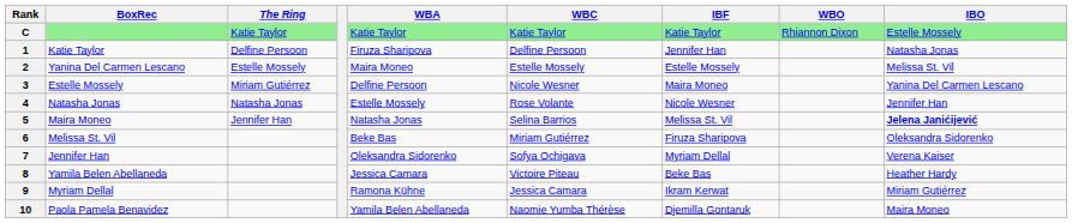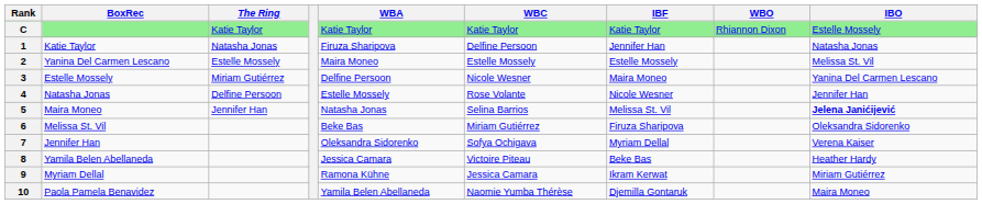 <table class="wikitable" style="text-align:left; font-size:80%; width:100%;">
 <tr>
 <th>Rank</th>
 <th><a href='#'>BoxRec</a></th>
 <th><em><a href='#'>The Ring</a></em></th>
 <th rowspan="12" style="width:1%;"></th>
 <th><a href='#'>WBA</a></th>
 <th><a href='#'>WBC</a></th>
 <th><a href='#'>IBF</a></th>
 <th><a href='#'>WBO</a></th>
 <th><a href='#'>IBO</a></th>
 </tr>
 <tr style="background:lightgreen;">
 <th scope="row">C</th>
 <td></td>
 <td> <a href='#'>Katie Taylor</a></td>
 <td> <a href='#'>Katie Taylor</a></td>
 <td> <a href='#'>Katie Taylor</a></td>
 <td> <a href='#'>Katie Taylor</a></td>
 <td> <a href='#'>Rhiannon Dixon</a></td>
 <td> <a href='#'>Estelle Mossely</a></td>
 </tr>
 <tr>
 <th scope="row">1</th>
 <td> <a href='#'>Katie Taylor</a></td>
-<td> <a href='#'>Delfine Persoon</a></td>
+<td> <a href='#'>Natasha Jonas</a></td>
 <td> <a href='#'>Firuza Sharipova</a></td>
 <td> <a href='#'>Delfine Persoon</a></td>
 <td> <a href='#'>Jennifer Han</a></td>
 <td></td>
 <td> <a href='#'>Natasha Jonas</a></td>
 </tr>
 <tr>
 <th scope="row">2</th>
 <td> <a href='#'>Yanina Del Carmen Lescano</a></td>
 <td> <a href='#'>Estelle Mossely</a></td>
 <td> <a href='#'>Maira Moneo</a></td>
 <td> <a href='#'>Estelle Mossely</a></td>
 <td> <a href='#'>Estelle Mossely</a></td>
 <td></td>
 <td> <a href='#'>Melissa St. Vil</a></td>
 </tr>
 <tr>
 <th scope="row">3</th>
 <td> <a href='#'>Estelle Mossely</a></td>
 <td> <a href='#'>Miriam Gutiérrez</a></td>
 <td> <a href='#'>Delfine Persoon</a></td>
 <td> <a href='#'>Nicole Wesner</a></td>
 <td> <a href='#'>Maira Moneo</a></td>
 <td></td>
 <td> <a href='#'>Yanina Del Carmen Lescano</a></td>
 </tr>
 <tr>
 <th scope="row">4</th>
 <td> <a href='#'>Natasha Jonas</a></td>
-<td> <a href='#'>Natasha Jonas</a></td>
+<td> <a href='#'>Delfine Persoon</a></td>
 <td> <a href='#'>Estelle Mossely</a></td>
 <td> <a href='#'>Rose Volante</a></td>
 <td> <a href='#'>Nicole Wesner</a></td>
 <td></td>
 <td> <a href='#'>Jennifer Han</a></td>
 </tr>
 <tr>
 <th scope="row">5</th>
 <td> <a href='#'>Maira Moneo</a></td>
 <td> <a href='#'>Jennifer Han</a></td>
 <td> <a href='#'>Natasha Jonas</a></td>
 <td> <a href='#'>Selina Barrios</a></td>
 <td> <a href='#'>Melissa St. Vil</a></td>
 <td></td>
 <td><strong> <a href='#'>Jelena Janićijević</a></strong></td>
 </tr>
 <tr>
 <th scope="row">6</th>
 <td> <a href='#'>Melissa St. Vil</a></td>
 <td></td>
 <td> <a href='#'>Beke Bas</a></td>
 <td> <a href='#'>Miriam Gutiérrez</a></td>
 <td> <a href='#'>Firuza Sharipova</a></td>
 <td></td>
 <td> <a href='#'>Oleksandra Sidorenko</a></td>
 </tr>
 <tr>
 <th scope="row">7</th>
 <td> <a href='#'>Jennifer Han</a></td>
 <td></td>
 <td> <a href='#'>Oleksandra Sidorenko</a></td>
 <td> <a href='#'>Sofya Ochigava</a></td>
 <td> <a href='#'>Myriam Dellal</a></td>
 <td></td>
 <td> <a href='#'>Verena Kaiser</a></td>
 </tr>
 <tr>
 <th scope="row">8</th>
 <td> <a href='#'>Yamila Belen Abellaneda</a></td>
 <td></td>
 <td> <a href='#'>Jessica Camara</a></td>
 <td> <a href='#'>Victoire Piteau</a></td>
 <td> <a href='#'>Beke Bas</a></td>
 <td></td>
 <td> <a href='#'>Heather Hardy</a></td>
 </tr>
 <tr>
 <th scope="row">9</th>
 <td> <a href='#'>Myriam Dellal</a></td>
 <td></td>
 <td> <a href='#'>Ramona Kühne</a></td>
 <td> <a href='#'>Jessica Camara</a></td>
 <td> <a href='#'>Ikram Kerwat</a></td>
 <td></td>
 <td> <a href='#'>Miriam Gutiérrez</a></td>
 </tr>
 <tr>
 <th scope="row">10</th>
 <td> <a href='#'>Paola Pamela Benavidez</a></td>
 <td></td>
 <td> <a href='#'>Yamila Belen Abellaneda</a></td>
 <td> <a href='#'>Naomie Yumba Thérèse</a></td>
 <td> <a href='#'>Djemilla Gontaruk</a></td>
 <td></td>
 <td> <a href='#'>Maira Moneo</a></td>
 </tr>
 </table>
